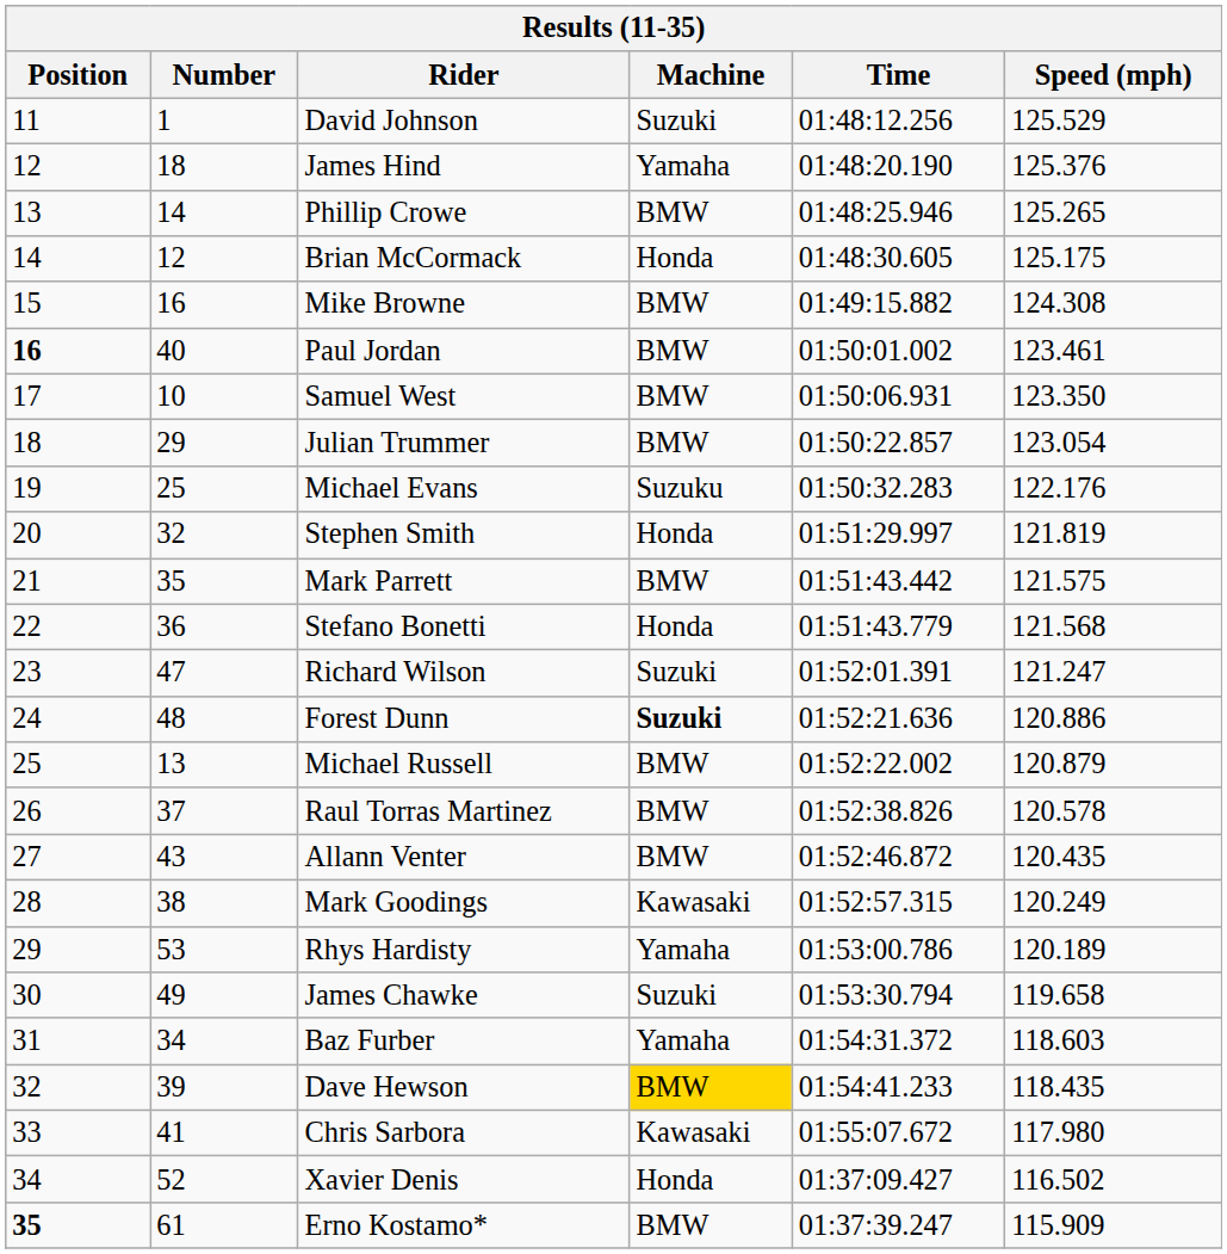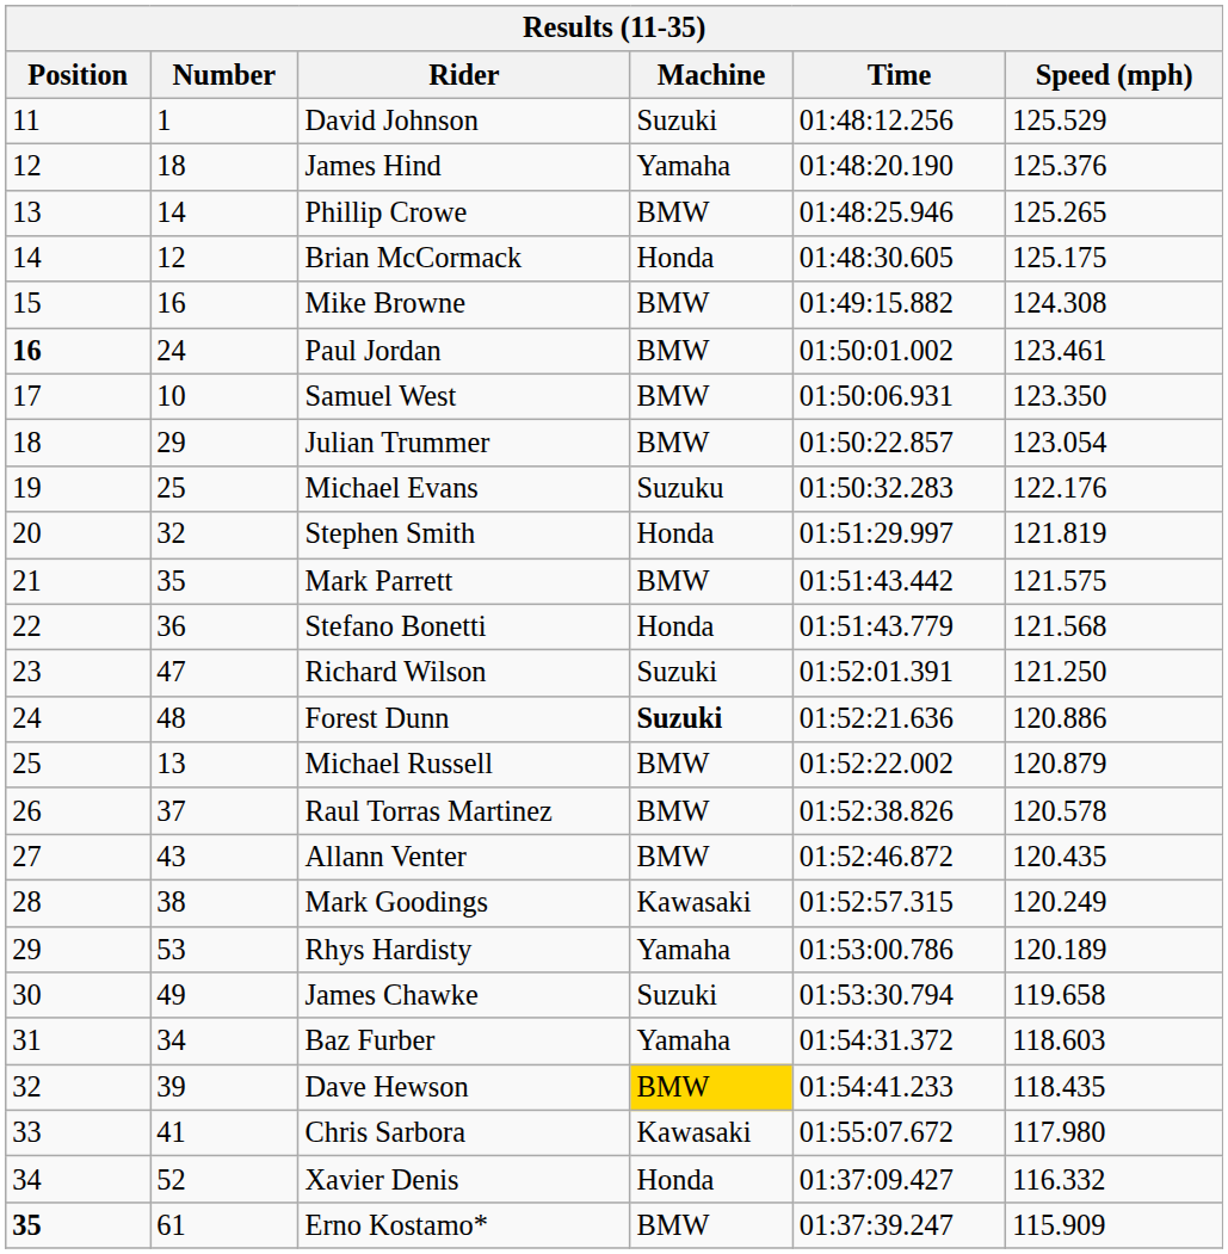 <table class="collapsible collapsed wikitable"style="width:42em;margin-top:-1px;">
 <tr>
 <th scope="col" colspan="6">Results (11-35)</th>
 </tr>
 <tr>
 <th scope="col">Position</th>
 <th scope="col">Number</th>
 <th scope="col">Rider</th>
 <th scope="col">Machine</th>
 <th scope="col">Time</th>
 <th scope="col">Speed (mph)</th>
 </tr>
 <tr>
 <td>11</td>
 <td>1</td>
 <td>David Johnson</td>
 <td>Suzuki</td>
 <td>01:48:12.256</td>
 <td>125.529</td>
 </tr>
 <tr>
 <td>12</td>
 <td>18</td>
 <td>James Hind</td>
 <td>Yamaha</td>
 <td>01:48:20.190</td>
 <td>125.376</td>
 </tr>
 <tr>
 <td>13</td>
 <td>14</td>
 <td>Phillip Crowe</td>
 <td>BMW</td>
 <td>01:48:25.946</td>
 <td>125.265</td>
 </tr>
 <tr>
 <td>14</td>
 <td>12</td>
 <td>Brian McCormack</td>
 <td>Honda</td>
 <td>01:48:30.605</td>
 <td>125.175</td>
 </tr>
 <tr>
 <td>15</td>
 <td>16</td>
 <td>Mike Browne</td>
 <td>BMW</td>
 <td>01:49:15.882</td>
 <td>124.308</td>
 </tr>
 <tr>
 <td><strong>16</strong></td>
-<td>40</td>
+<td>24</td>
 <td>Paul Jordan</td>
 <td>BMW</td>
 <td>01:50:01.002</td>
 <td>123.461</td>
 </tr>
 <tr>
 <td>17</td>
 <td>10</td>
 <td>Samuel West</td>
 <td>BMW</td>
 <td>01:50:06.931</td>
 <td>123.350</td>
 </tr>
 <tr>
 <td>18</td>
 <td>29</td>
 <td>Julian Trummer</td>
 <td>BMW</td>
 <td>01:50:22.857</td>
 <td>123.054</td>
 </tr>
 <tr>
 <td>19</td>
 <td>25</td>
 <td>Michael Evans</td>
 <td>Suzuku</td>
 <td>01:50:32.283</td>
 <td>122.176</td>
 </tr>
 <tr>
 <td>20</td>
 <td>32</td>
 <td>Stephen Smith</td>
 <td>Honda</td>
 <td>01:51:29.997</td>
 <td>121.819</td>
 </tr>
 <tr>
 <td>21</td>
 <td>35</td>
 <td>Mark Parrett</td>
 <td>BMW</td>
 <td>01:51:43.442</td>
 <td>121.575</td>
 </tr>
 <tr>
 <td>22</td>
 <td>36</td>
 <td>Stefano Bonetti</td>
 <td>Honda</td>
 <td>01:51:43.779</td>
 <td>121.568</td>
 </tr>
 <tr>
 <td>23</td>
 <td>47</td>
 <td>Richard Wilson</td>
 <td>Suzuki</td>
 <td>01:52:01.391</td>
-<td>121.247</td>
+<td>121.250</td>
 </tr>
 <tr>
 <td>24</td>
 <td>48</td>
 <td>Forest Dunn</td>
 <td><strong>Suzuki</strong></td>
 <td>01:52:21.636</td>
 <td>120.886</td>
 </tr>
 <tr>
 <td>25</td>
 <td>13</td>
 <td>Michael Russell</td>
 <td>BMW</td>
 <td>01:52:22.002</td>
 <td>120.879</td>
 </tr>
 <tr>
 <td>26</td>
 <td>37</td>
 <td>Raul Torras Martinez</td>
 <td>BMW</td>
 <td>01:52:38.826</td>
 <td>120.578</td>
 </tr>
 <tr>
 <td>27</td>
 <td>43</td>
 <td>Allann Venter</td>
 <td>BMW</td>
 <td>01:52:46.872</td>
 <td>120.435</td>
 </tr>
 <tr>
 <td>28</td>
 <td>38</td>
 <td>Mark Goodings</td>
 <td>Kawasaki</td>
 <td>01:52:57.315</td>
 <td>120.249</td>
 </tr>
 <tr>
 <td>29</td>
 <td>53</td>
 <td>Rhys Hardisty</td>
 <td>Yamaha</td>
 <td>01:53:00.786</td>
 <td>120.189</td>
 </tr>
 <tr>
 <td>30</td>
 <td>49</td>
 <td>James Chawke</td>
 <td>Suzuki</td>
 <td>01:53:30.794</td>
 <td>119.658</td>
 </tr>
 <tr>
 <td>31</td>
 <td>34</td>
 <td>Baz Furber</td>
 <td>Yamaha</td>
 <td>01:54:31.372</td>
 <td>118.603</td>
 </tr>
 <tr>
 <td>32</td>
 <td>39</td>
 <td>Dave Hewson</td>
 <td style="background: gold;">BMW</td>
 <td>01:54:41.233</td>
 <td>118.435</td>
 </tr>
 <tr>
 <td>33</td>
 <td>41</td>
 <td>Chris Sarbora</td>
 <td>Kawasaki</td>
 <td>01:55:07.672</td>
 <td>117.980</td>
 </tr>
 <tr>
 <td>34</td>
 <td>52</td>
 <td>Xavier Denis</td>
 <td>Honda</td>
 <td>01:37:09.427</td>
-<td>116.502</td>
+<td>116.332</td>
 </tr>
 <tr>
 <td><strong>35</strong></td>
 <td>61</td>
 <td>Erno Kostamo*</td>
 <td>BMW</td>
 <td>01:37:39.247</td>
 <td>115.909</td>
 </tr>
 </table>
